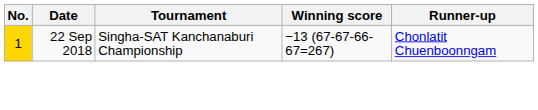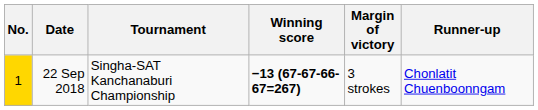 <table class="wikitable" style="font-size:95%;">
 <tr>
 <th>No.</th>
 <th>Date</th>
 <th>Tournament</th>
 <th>Winning score</th>
+<th>Margin of<br>victory</th>
 <th>Runner-up</th>
 </tr>
 <tr>
 <td align=center style="background: gold;">1</td>
 <td align=right>22 Sep 2018</td>
 <td>Singha-SAT Kanchanaburi Championship</td>
-<td>−13 (67-67-66-67=267)</td>
+<td><strong>−13 (67-67-66-67=267)</strong></td>
+<td>3 strokes</td>
 <td> <a href='#'>Chonlatit Chuenboonngam</a></td>
 </tr>
 </table>
